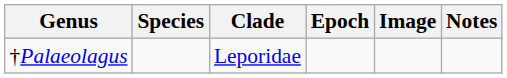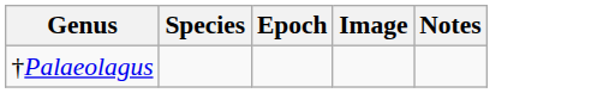 <table class="wikitable sortable">
 <tr>
 <th>Genus</th>
 <th>Species</th>
-<th>Clade</th>
 <th>Epoch</th>
 <th>Image</th>
 <th>Notes</th>
 </tr>
 <tr>
 <td>†<em><a href='#'>Palaeolagus</a></em></td>
 <td></td>
-<td><a href='#'>Leporidae</a></td>
 <td></td>
 <td></td>
 <td></td>
 </tr>
 </table>
